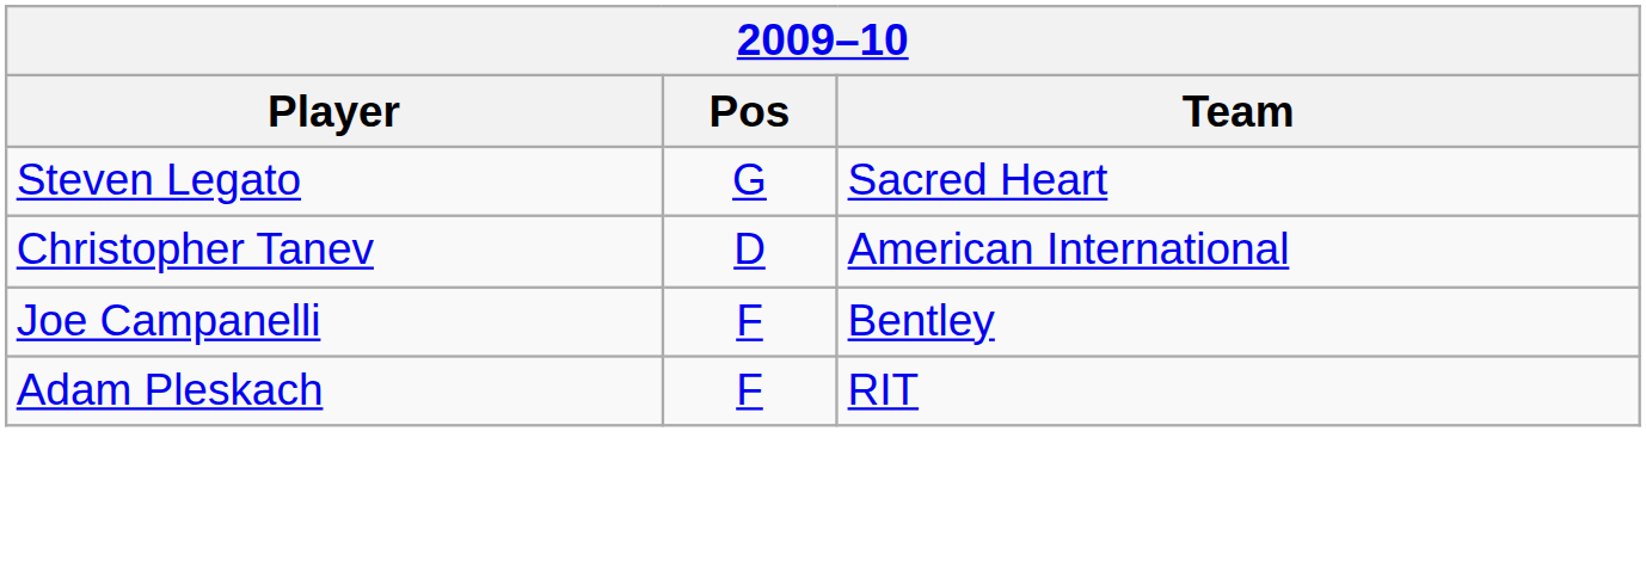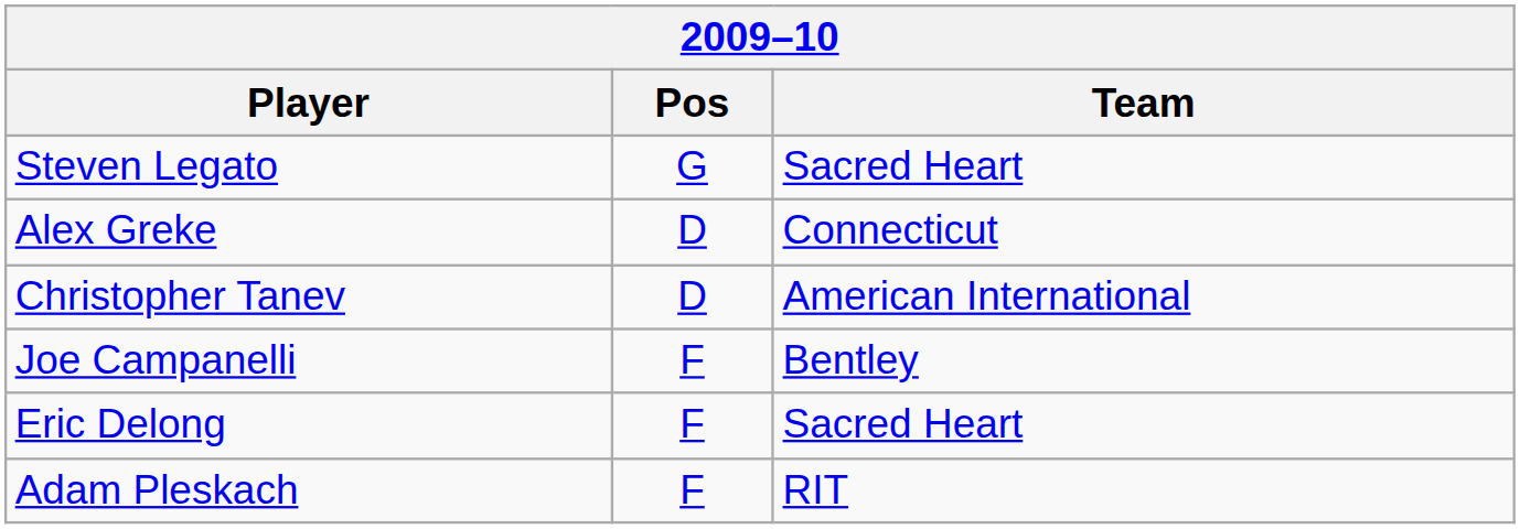 <table class="wikitable" width=95%>
 <tr>
 <th colspan=3><a href='#'>2009–10</a></th>
 </tr>
 <tr>
 <th>Player</th>
 <th>Pos</th>
 <th>Team</th>
 </tr>
 <tr>
 <td><a href='#'>Steven Legato</a></td>
 <td style="text-align:center;"><a href='#'>G</a></td>
 <td><a href='#'>Sacred Heart</a></td>
 </tr>
 <tr>
+<td><a href='#'>Alex Greke</a></td>
+<td style="text-align:center;"><a href='#'>D</a></td>
+<td><a href='#'>Connecticut</a></td>
+</tr>
+<tr>
 <td><a href='#'>Christopher Tanev</a></td>
 <td style="text-align:center;"><a href='#'>D</a></td>
 <td><a href='#'>American International</a></td>
 </tr>
 <tr>
 <td><a href='#'>Joe Campanelli</a></td>
 <td style="text-align:center;"><a href='#'>F</a></td>
 <td><a href='#'>Bentley</a></td>
 </tr>
 <tr>
+<td><a href='#'>Eric Delong</a></td>
+<td style="text-align:center;"><a href='#'>F</a></td>
+<td><a href='#'>Sacred Heart</a></td>
+</tr>
+<tr>
 <td><a href='#'>Adam Pleskach</a></td>
 <td style="text-align:center;"><a href='#'>F</a></td>
 <td><a href='#'>RIT</a></td>
 </tr>
 </table>
